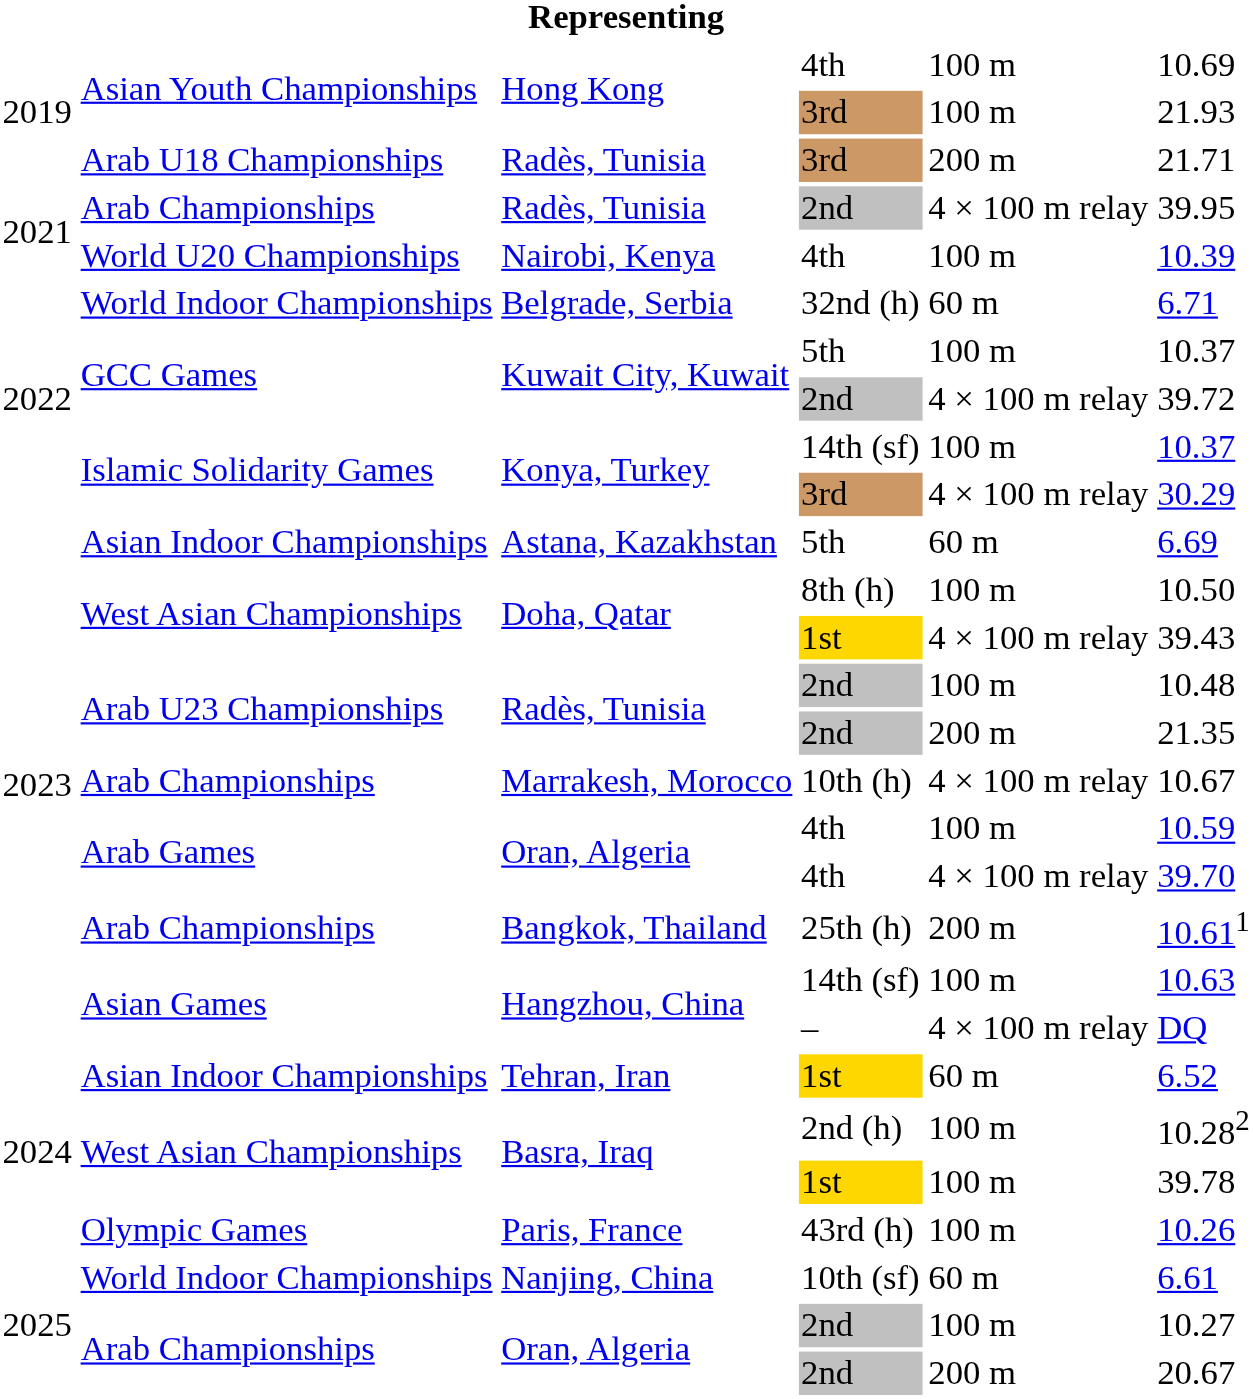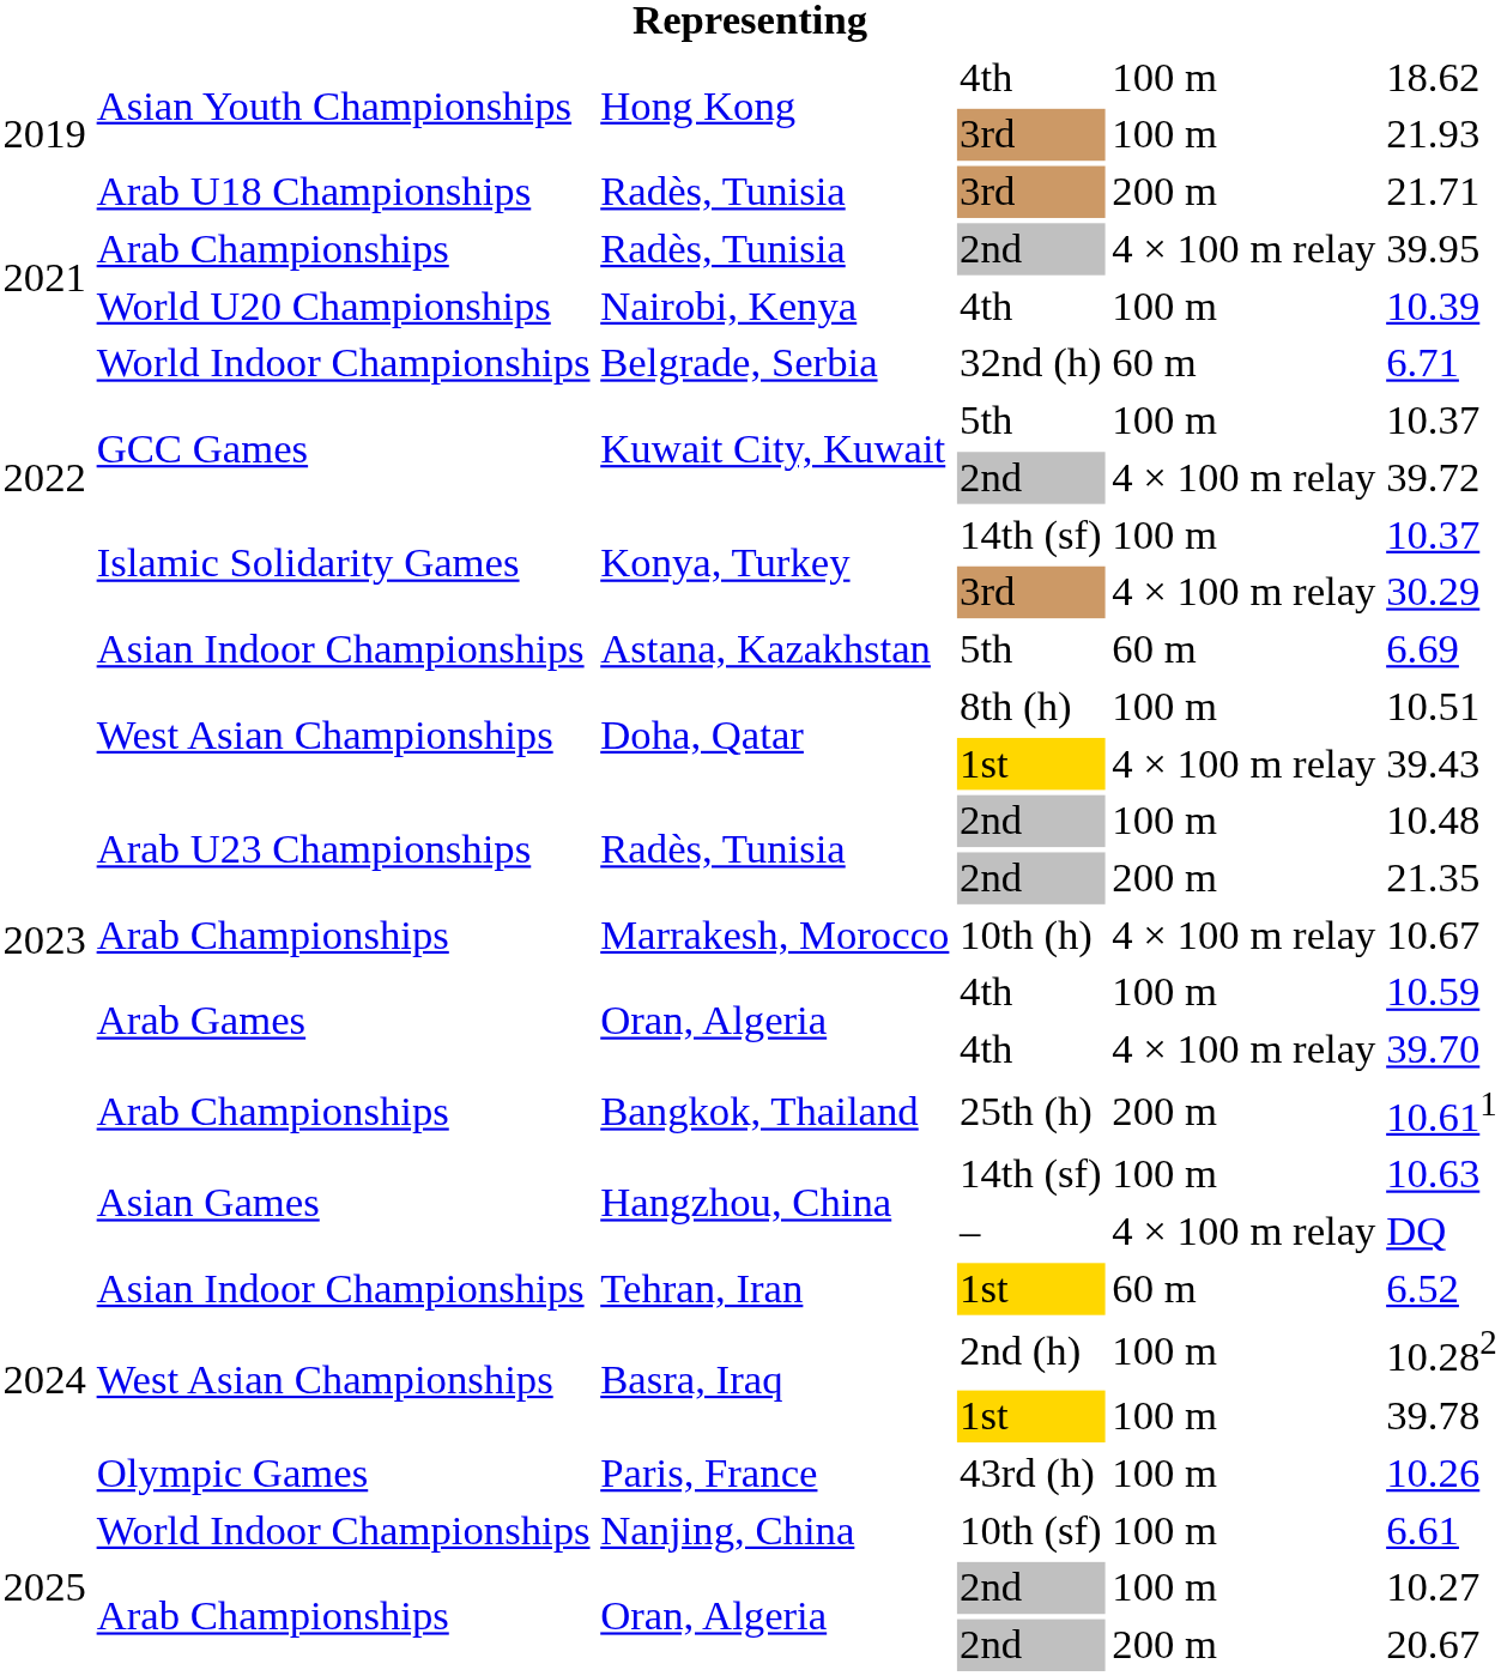 <table>
 <tr>
 <th colspan="6">Representing </th>
 </tr>
 <tr>
 <td rowspan=3>2019</td>
 <td rowspan=2><a href='#'>Asian Youth Championships</a></td>
 <td rowspan=2><a href='#'>Hong Kong</a></td>
 <td>4th</td>
 <td>100 m</td>
-<td>10.69</td>
+<td>18.62</td>
 </tr>
 <tr>
 <td bgcolor=cc9966>3rd</td>
 <td>100 m</td>
 <td>21.93</td>
 </tr>
 <tr>
 <td><a href='#'>Arab U18 Championships</a></td>
 <td><a href='#'>Radès, Tunisia</a></td>
 <td bgcolor=cc9966>3rd</td>
 <td>200 m</td>
 <td>21.71</td>
 </tr>
 <tr>
 <td rowspan=2>2021</td>
 <td><a href='#'>Arab Championships</a></td>
 <td><a href='#'>Radès, Tunisia</a></td>
 <td bgcolor=silver>2nd</td>
 <td>4 × 100 m relay</td>
 <td>39.95</td>
 </tr>
 <tr>
 <td><a href='#'>World U20 Championships</a></td>
 <td><a href='#'>Nairobi, Kenya</a></td>
 <td>4th</td>
 <td>100 m</td>
 <td><a href='#'>10.39</a></td>
 </tr>
 <tr>
 <td rowspan=5>2022</td>
 <td><a href='#'>World Indoor Championships</a></td>
 <td><a href='#'>Belgrade, Serbia</a></td>
 <td>32nd (h)</td>
 <td>60 m</td>
 <td><a href='#'>6.71</a></td>
 </tr>
 <tr>
 <td rowspan=2><a href='#'>GCC Games</a></td>
 <td rowspan=2><a href='#'>Kuwait City, Kuwait</a></td>
 <td>5th</td>
 <td>100 m</td>
 <td>10.37</td>
 </tr>
 <tr>
 <td bgcolor=silver>2nd</td>
 <td>4 × 100 m relay</td>
 <td>39.72</td>
 </tr>
 <tr>
 <td rowspan=2><a href='#'>Islamic Solidarity Games</a></td>
 <td rowspan=2><a href='#'>Konya, Turkey</a></td>
 <td>14th (sf)</td>
 <td>100 m</td>
 <td><a href='#'>10.37</a></td>
 </tr>
 <tr>
 <td bgcolor=cc9966>3rd</td>
 <td>4 × 100 m relay</td>
 <td><a href='#'>30.29</a></td>
 </tr>
 <tr>
 <td rowspan=11>2023</td>
 <td><a href='#'>Asian Indoor Championships</a></td>
 <td><a href='#'>Astana, Kazakhstan</a></td>
 <td>5th</td>
 <td>60 m</td>
 <td><a href='#'>6.69</a></td>
 </tr>
 <tr>
 <td rowspan=2><a href='#'>West Asian Championships</a></td>
 <td rowspan=2><a href='#'>Doha, Qatar</a></td>
 <td>8th (h)</td>
 <td>100 m</td>
-<td>10.50</td>
+<td>10.51</td>
 </tr>
 <tr>
 <td bgcolor=gold>1st</td>
 <td>4 × 100 m relay</td>
 <td>39.43</td>
 </tr>
 <tr>
 <td rowspan=2><a href='#'>Arab U23 Championships</a></td>
 <td rowspan=2><a href='#'>Radès, Tunisia</a></td>
 <td bgcolor=silver>2nd</td>
 <td>100 m</td>
 <td>10.48</td>
 </tr>
 <tr>
 <td bgcolor=silver>2nd</td>
 <td>200 m</td>
 <td>21.35</td>
 </tr>
 <tr>
 <td><a href='#'>Arab Championships</a></td>
 <td><a href='#'>Marrakesh, Morocco</a></td>
 <td>10th (h)</td>
 <td>4 × 100 m relay</td>
 <td>10.67</td>
 </tr>
 <tr>
 <td rowspan=2><a href='#'>Arab Games</a></td>
 <td rowspan=2><a href='#'>Oran, Algeria</a></td>
 <td>4th</td>
 <td>100 m</td>
 <td><a href='#'>10.59</a></td>
 </tr>
 <tr>
 <td>4th</td>
 <td>4 × 100 m relay</td>
 <td><a href='#'>39.70</a></td>
 </tr>
 <tr>
 <td><a href='#'>Arab Championships</a></td>
 <td><a href='#'>Bangkok, Thailand</a></td>
 <td>25th (h)</td>
 <td>200 m</td>
 <td><a href='#'>10.61</a><sup>1</sup></td>
 </tr>
 <tr>
 <td rowspan=2><a href='#'>Asian Games</a></td>
 <td rowspan=2><a href='#'>Hangzhou, China</a></td>
 <td>14th (sf)</td>
 <td>100 m</td>
 <td><a href='#'>10.63</a></td>
 </tr>
 <tr>
 <td>–</td>
 <td>4 × 100 m relay</td>
 <td><a href='#'>DQ</a></td>
 </tr>
 <tr>
 <td rowspan=4>2024</td>
 <td><a href='#'>Asian Indoor Championships</a></td>
 <td><a href='#'>Tehran, Iran</a></td>
 <td bgcolor=gold>1st</td>
 <td>60 m</td>
 <td><a href='#'>6.52</a></td>
 </tr>
 <tr>
 <td rowspan=2><a href='#'>West Asian Championships</a></td>
 <td rowspan=2><a href='#'>Basra, Iraq</a></td>
 <td>2nd (h)</td>
 <td>100 m</td>
 <td>10.28<sup>2</sup></td>
 </tr>
 <tr>
 <td bgcolor=gold>1st</td>
 <td>100 m</td>
 <td>39.78</td>
 </tr>
 <tr>
 <td><a href='#'>Olympic Games</a></td>
 <td><a href='#'>Paris, France</a></td>
 <td>43rd (h)</td>
 <td>100 m</td>
 <td><a href='#'>10.26</a></td>
 </tr>
 <tr>
 <td rowspan=3>2025</td>
 <td><a href='#'>World Indoor Championships</a></td>
 <td><a href='#'>Nanjing, China</a></td>
 <td>10th (sf)</td>
-<td>60 m</td>
+<td>100 m</td>
 <td><a href='#'>6.61</a></td>
 </tr>
 <tr>
 <td rowspan=2><a href='#'>Arab Championships</a></td>
 <td rowspan=2><a href='#'>Oran, Algeria</a></td>
 <td bgcolor=silver>2nd</td>
 <td>100 m</td>
 <td>10.27</td>
 </tr>
 <tr>
 <td bgcolor=silver>2nd</td>
 <td>200 m</td>
 <td>20.67</td>
 </tr>
 </table>
